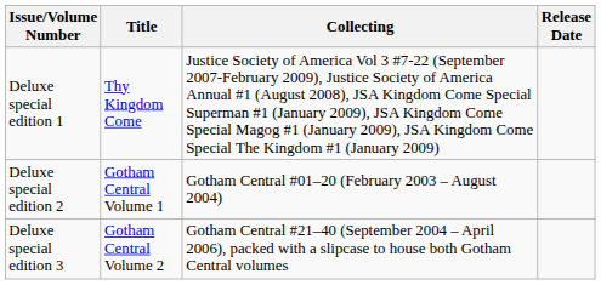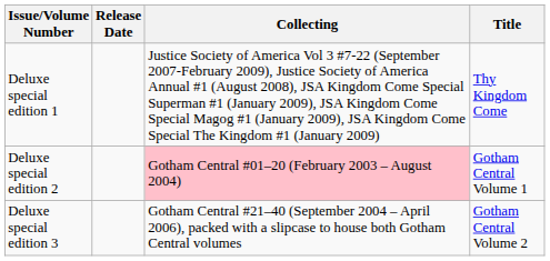 <table class="wikitable sortable" style="text-align: left;">
 <tr>
 <th width="1%">Issue/Volume Number</th>
+<th width="1%">Release Date</th>
+<th>Collecting</th>
 <th>Title</th>
-<th>Collecting</th>
-<th width="1%">Release Date</th>
 </tr>
 <tr>
 <td>Deluxe special edition 1</td>
+<td></td>
+<td>Justice Society of America Vol 3 #7-22 (September 2007-February 2009), Justice Society of America Annual #1 (August 2008), JSA Kingdom Come Special Superman #1 (January 2009), JSA Kingdom Come Special Magog #1 (January 2009), JSA Kingdom Come Special The Kingdom #1 (January 2009)</td>
 <td><a href='#'>Thy Kingdom Come</a></td>
-<td>Justice Society of America Vol 3 #7-22 (September 2007-February 2009), Justice Society of America Annual #1 (August 2008), JSA Kingdom Come Special Superman #1 (January 2009), JSA Kingdom Come Special Magog #1 (January 2009), JSA Kingdom Come Special The Kingdom #1 (January 2009)</td>
-<td></td>
 </tr>
 <tr>
 <td>Deluxe special edition 2</td>
+<td></td>
+<td style="background: pink;">Gotham Central #01–20 (February 2003 – August 2004)</td>
 <td><a href='#'>Gotham Central</a> Volume 1</td>
-<td>Gotham Central #01–20 (February 2003 – August 2004)</td>
-<td></td>
 </tr>
 <tr>
 <td>Deluxe special edition 3</td>
+<td></td>
+<td>Gotham Central #21–40 (September 2004 – April 2006), packed with a slipcase to house both Gotham Central volumes</td>
 <td><a href='#'>Gotham Central</a> Volume 2</td>
-<td>Gotham Central #21–40 (September 2004 – April 2006), packed with a slipcase to house both Gotham Central volumes</td>
-<td></td>
 </tr>
 </table>
